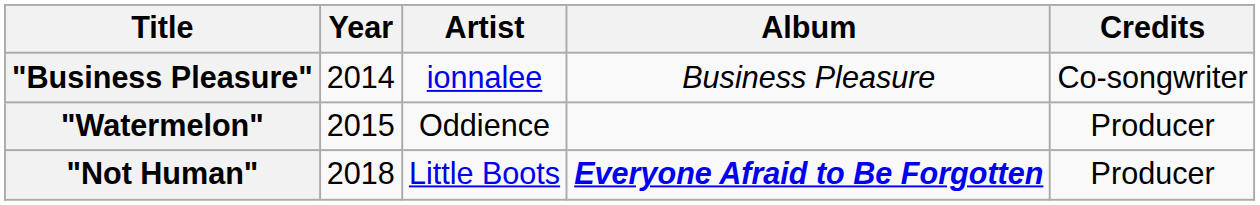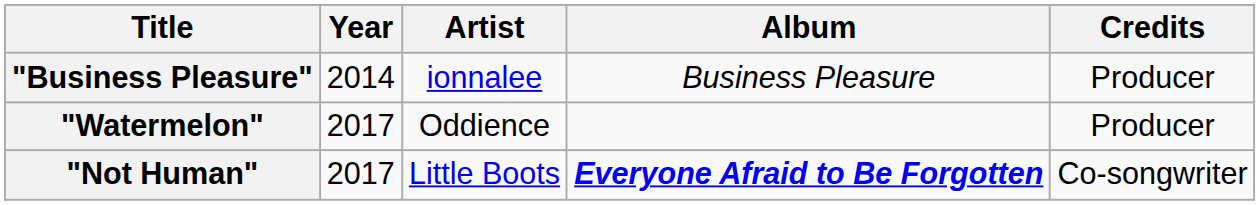 <table class="wikitable plainrowheaders" style="text-align:center;">
 <tr>
 <th scope="col">Title</th>
 <th scope="col">Year</th>
 <th scope="col">Artist</th>
 <th scope="col">Album</th>
 <th scope="col">Credits</th>
 </tr>
 <tr>
 <th scope="row">"Business Pleasure"</th>
 <td>2014</td>
 <td><a href='#'>ionnalee</a></td>
 <td><em>Business Pleasure</em></td>
-<td>Co-songwriter</td>
+<td>Producer</td>
 </tr>
 <tr>
 <th scope="row">"Watermelon"</th>
-<td>2015</td>
+<td>2017</td>
 <td>Oddience</td>
 <td></td>
 <td>Producer</td>
 </tr>
 <tr>
 <th scope="row">"Not Human"</th>
-<td>2018</td>
+<td>2017</td>
 <td><a href='#'>Little Boots</a></td>
 <td><strong><em><a href='#'>Everyone Afraid to Be Forgotten</a></em></strong></td>
-<td>Producer</td>
+<td>Co-songwriter</td>
 </tr>
 </table>
